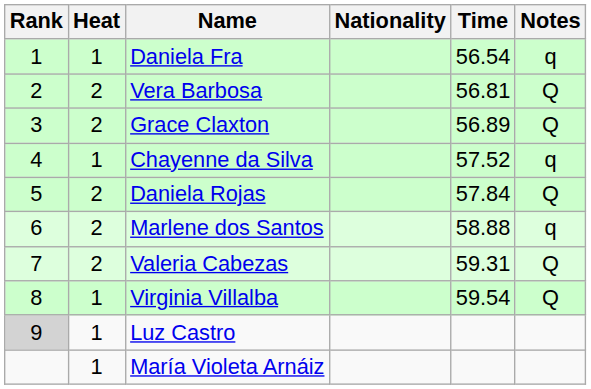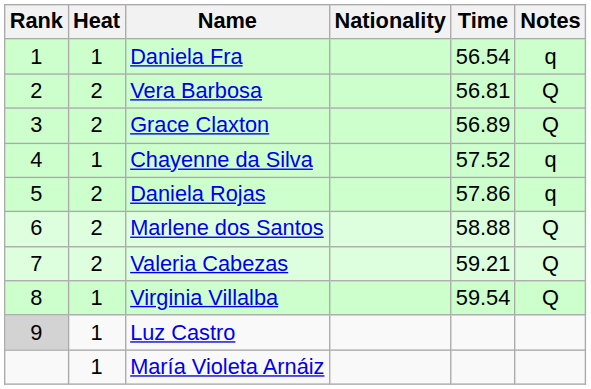 <table class="wikitable sortable" style="text-align:center">
 <tr>
 <th>Rank</th>
 <th>Heat</th>
 <th>Name</th>
 <th>Nationality</th>
 <th>Time</th>
 <th>Notes</th>
 </tr>
 <tr bgcolor=ccffcc>
 <td>1</td>
 <td>1</td>
 <td align=left><a href='#'>Daniela Fra</a></td>
 <td align=left></td>
 <td>56.54</td>
 <td>q</td>
 </tr>
 <tr bgcolor=ccffcc>
 <td>2</td>
 <td>2</td>
 <td align=left><a href='#'>Vera Barbosa</a></td>
 <td align=left></td>
 <td>56.81</td>
 <td>Q</td>
 </tr>
 <tr bgcolor=ccffcc>
 <td>3</td>
 <td>2</td>
 <td align=left><a href='#'>Grace Claxton</a></td>
 <td align=left></td>
 <td>56.89</td>
 <td>Q</td>
 </tr>
 <tr bgcolor=ccffcc>
 <td>4</td>
 <td>1</td>
 <td align=left><a href='#'>Chayenne da Silva</a></td>
 <td align=left></td>
 <td>57.52</td>
 <td>q</td>
 </tr>
 <tr bgcolor=ccffcc>
 <td>5</td>
 <td>2</td>
 <td align=left><a href='#'>Daniela Rojas</a></td>
 <td align=left></td>
-<td>57.84</td>
-<td>Q</td>
+<td>57.86</td>
+<td>q</td>
 </tr>
 <tr bgcolor=ddffdd>
 <td>6</td>
 <td>2</td>
 <td align=left><a href='#'>Marlene dos Santos</a></td>
 <td align=left></td>
 <td>58.88</td>
-<td>q</td>
+<td>Q</td>
 </tr>
 <tr bgcolor=ddffdd>
 <td>7</td>
 <td>2</td>
 <td align=left><a href='#'>Valeria Cabezas</a></td>
 <td align=left></td>
-<td>59.31</td>
+<td>59.21</td>
 <td>Q</td>
 </tr>
 <tr bgcolor=ccffcc>
 <td>8</td>
 <td>1</td>
 <td align=left><a href='#'>Virginia Villalba</a></td>
 <td align=left></td>
 <td>59.54</td>
 <td>Q</td>
 </tr>
 <tr>
 <td style="background: lightgrey;">9</td>
 <td>1</td>
 <td align=left><a href='#'>Luz Castro</a></td>
 <td align=left></td>
 <td></td>
 <td></td>
 </tr>
 <tr>
 <td></td>
 <td>1</td>
 <td align=left><a href='#'>María Violeta Arnáiz</a></td>
 <td align=left></td>
 <td></td>
 <td></td>
 </tr>
 </table>
